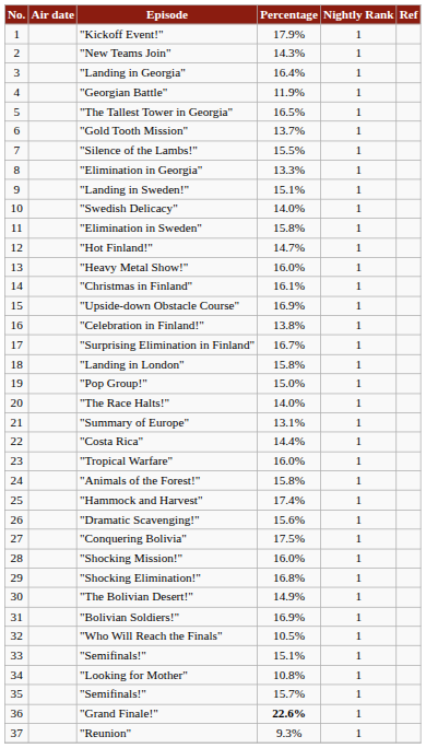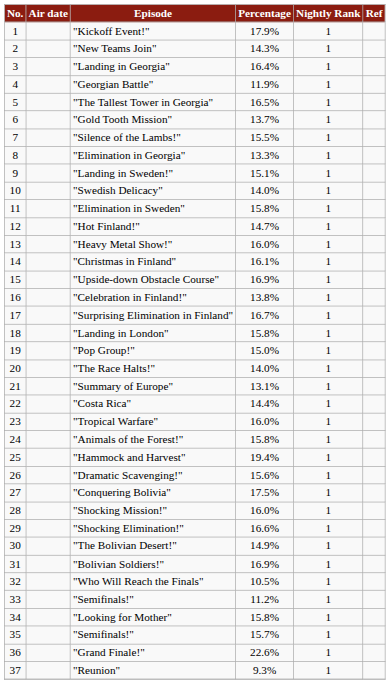 <table class="wikitable" style="text-align:center;">
 <tr>
 <th style="background:#8b1c10; color:white;">No.</th>
 <th style="background:#8b1c10; color:white;">Air date</th>
 <th style="background:#8b1c10; color:white;">Episode</th>
 <th style="background:#8b1c10; color:white;">Percentage</th>
 <th style="background:#8b1c10; color:white;">Nightly Rank</th>
 <th style="background:#8b1c10; color:white;">Ref</th>
 </tr>
 <tr>
 <td>1</td>
 <td style="text-align:left;"></td>
 <td style="text-align:left;">"Kickoff Event!"</td>
 <td>17.9%</td>
 <td>1</td>
 <td></td>
 </tr>
 <tr>
 <td>2</td>
 <td style="text-align:left;"></td>
 <td style="text-align:left;">"New Teams Join"</td>
 <td>14.3%</td>
 <td>1</td>
 <td></td>
 </tr>
 <tr>
 <td>3</td>
 <td style="text-align:left;"></td>
 <td style="text-align:left;">"Landing in Georgia"</td>
 <td>16.4%</td>
 <td>1</td>
 <td></td>
 </tr>
 <tr>
 <td>4</td>
 <td style="text-align:left;"></td>
 <td style="text-align:left;">"Georgian Battle"</td>
 <td>11.9%</td>
 <td>1</td>
 <td></td>
 </tr>
 <tr>
 <td>5</td>
 <td style="text-align:left;"></td>
 <td style="text-align:left;">"The Tallest Tower in Georgia"</td>
 <td>16.5%</td>
 <td>1</td>
 <td></td>
 </tr>
 <tr>
 <td>6</td>
 <td style="text-align:left;"></td>
 <td style="text-align:left;">"Gold Tooth Mission"</td>
 <td>13.7%</td>
 <td>1</td>
 <td></td>
 </tr>
 <tr>
 <td>7</td>
 <td style="text-align:left;"></td>
 <td style="text-align:left;">"Silence of the Lambs!"</td>
 <td>15.5%</td>
 <td>1</td>
 <td></td>
 </tr>
 <tr>
 <td>8</td>
 <td style="text-align:left;"></td>
 <td style="text-align:left;">"Elimination in Georgia"</td>
 <td>13.3%</td>
 <td>1</td>
 <td></td>
 </tr>
 <tr>
 <td>9</td>
 <td style="text-align:left;"></td>
 <td style="text-align:left;">"Landing in Sweden!"</td>
 <td>15.1%</td>
 <td>1</td>
 <td></td>
 </tr>
 <tr>
 <td>10</td>
 <td style="text-align:left;"></td>
 <td style="text-align:left;">"Swedish Delicacy"</td>
 <td>14.0%</td>
 <td>1</td>
 <td></td>
 </tr>
 <tr>
 <td>11</td>
 <td style="text-align:left;"></td>
 <td style="text-align:left;">"Elimination in Sweden"</td>
 <td>15.8%</td>
 <td>1</td>
 <td></td>
 </tr>
 <tr>
 <td>12</td>
 <td style="text-align:left;"></td>
 <td style="text-align:left;">"Hot Finland!"</td>
 <td>14.7%</td>
 <td>1</td>
 <td></td>
 </tr>
 <tr>
 <td>13</td>
 <td style="text-align:left;"></td>
 <td style="text-align:left;">"Heavy Metal Show!"</td>
 <td>16.0%</td>
 <td>1</td>
 <td></td>
 </tr>
 <tr>
 <td>14</td>
 <td style="text-align:left;"></td>
 <td style="text-align:left;">"Christmas in Finland"</td>
 <td>16.1%</td>
 <td>1</td>
 <td></td>
 </tr>
 <tr>
 <td>15</td>
 <td style="text-align:left;"></td>
 <td style="text-align:left;">"Upside-down Obstacle Course"</td>
 <td>16.9%</td>
 <td>1</td>
 <td></td>
 </tr>
 <tr>
 <td>16</td>
 <td style="text-align:left;"></td>
 <td style="text-align:left;">"Celebration in Finland!"</td>
 <td>13.8%</td>
 <td>1</td>
 <td></td>
 </tr>
 <tr>
 <td>17</td>
 <td style="text-align:left;"></td>
 <td style="text-align:left;">"Surprising Elimination in Finland"</td>
 <td>16.7%</td>
 <td>1</td>
 <td></td>
 </tr>
 <tr>
 <td>18</td>
 <td style="text-align:left;"></td>
 <td style="text-align:left;">"Landing in London"</td>
 <td>15.8%</td>
 <td>1</td>
 <td></td>
 </tr>
 <tr>
 <td>19</td>
 <td style="text-align:left;"></td>
 <td style="text-align:left;">"Pop Group!"</td>
 <td>15.0%</td>
 <td>1</td>
 <td></td>
 </tr>
 <tr>
 <td>20</td>
 <td style="text-align:left;"></td>
 <td style="text-align:left;">"The Race Halts!"</td>
 <td>14.0%</td>
 <td>1</td>
 <td></td>
 </tr>
 <tr>
 <td>21</td>
 <td style="text-align:left;"></td>
 <td style="text-align:left;">"Summary of Europe"</td>
 <td>13.1%</td>
 <td>1</td>
 <td></td>
 </tr>
 <tr>
 <td>22</td>
 <td style="text-align:left;"></td>
 <td style="text-align:left;">"Costa Rica"</td>
 <td>14.4%</td>
 <td>1</td>
 <td></td>
 </tr>
 <tr>
 <td>23</td>
 <td style="text-align:left;"></td>
 <td style="text-align:left;">"Tropical Warfare"</td>
 <td>16.0%</td>
 <td>1</td>
 <td></td>
 </tr>
 <tr>
 <td>24</td>
 <td style="text-align:left;"></td>
 <td style="text-align:left;">"Animals of the Forest!"</td>
 <td>15.8%</td>
 <td>1</td>
 <td></td>
 </tr>
 <tr>
 <td>25</td>
 <td style="text-align:left;"></td>
 <td style="text-align:left;">"Hammock and Harvest"</td>
-<td>17.4%</td>
+<td>19.4%</td>
 <td>1</td>
 <td></td>
 </tr>
 <tr>
 <td>26</td>
 <td style="text-align:left;"></td>
 <td style="text-align:left;">"Dramatic Scavenging!"</td>
 <td>15.6%</td>
 <td>1</td>
 <td></td>
 </tr>
 <tr>
 <td>27</td>
 <td style="text-align:left;"></td>
 <td style="text-align:left;">"Conquering Bolivia"</td>
 <td>17.5%</td>
 <td>1</td>
 <td></td>
 </tr>
 <tr>
 <td>28</td>
 <td style="text-align:left;"></td>
 <td style="text-align:left;">"Shocking Mission!"</td>
 <td>16.0%</td>
 <td>1</td>
 <td></td>
 </tr>
 <tr>
 <td>29</td>
 <td style="text-align:left;"></td>
 <td style="text-align:left;">"Shocking Elimination!"</td>
-<td>16.8%</td>
+<td>16.6%</td>
 <td>1</td>
 <td></td>
 </tr>
 <tr>
 <td>30</td>
 <td style="text-align:left;"></td>
 <td style="text-align:left;">"The Bolivian Desert!"</td>
 <td>14.9%</td>
 <td>1</td>
 <td></td>
 </tr>
 <tr>
 <td>31</td>
 <td style="text-align:left;"></td>
 <td style="text-align:left;">"Bolivian Soldiers!"</td>
 <td>16.9%</td>
 <td>1</td>
 <td></td>
 </tr>
 <tr>
 <td>32</td>
 <td style="text-align:left;"></td>
 <td style="text-align:left;">"Who Will Reach the Finals"</td>
 <td>10.5%</td>
 <td>1</td>
 <td></td>
 </tr>
 <tr>
 <td>33</td>
 <td style="text-align:left;"></td>
 <td style="text-align:left;">"Semifinals!"</td>
-<td>15.1%</td>
+<td>11.2%</td>
 <td>1</td>
 <td></td>
 </tr>
 <tr>
 <td>34</td>
 <td style="text-align:left;"></td>
 <td style="text-align:left;">"Looking for Mother"</td>
-<td>10.8%</td>
+<td>15.8%</td>
 <td>1</td>
 <td></td>
 </tr>
 <tr>
 <td>35</td>
 <td style="text-align:left;"></td>
 <td style="text-align:left;">"Semifinals!"</td>
 <td>15.7%</td>
 <td>1</td>
 <td></td>
 </tr>
 <tr>
 <td>36</td>
 <td style="text-align:left;"></td>
 <td style="text-align:left;">"Grand Finale!"</td>
-<td><strong>22.6%</strong></td>
+<td>22.6%</td>
 <td>1</td>
 <td></td>
 </tr>
 <tr>
 <td>37</td>
 <td style="text-align:left;"></td>
 <td style="text-align:left;">"Reunion"</td>
 <td>9.3%</td>
 <td>1</td>
 <td></td>
 </tr>
 <tr>
 </tr>
 </table>
